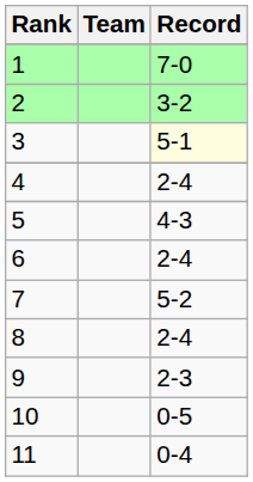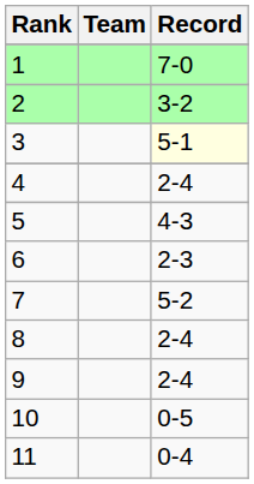 <table class="wikitable">
 <tr>
 <th>Rank</th>
 <th>Team</th>
 <th>Record</th>
 </tr>
 <tr>
 </tr>
 <tr bgcolor=#aaffaa>
 <td>1</td>
 <td></td>
 <td>7-0</td>
 </tr>
 <tr>
 </tr>
 <tr bgcolor=#aaffaa>
 <td>2</td>
 <td></td>
 <td>3-2</td>
 </tr>
 <tr>
 <td>3</td>
 <td></td>
 <td style="background: lightyellow;">5-1</td>
 </tr>
 <tr>
 </tr>
 <tr bgcolor=>
 <td>4</td>
 <td></td>
 <td>2-4</td>
 </tr>
 <tr>
 </tr>
 <tr bgcolor=>
 <td>5</td>
 <td></td>
 <td>4-3</td>
 </tr>
 <tr>
 <td>6</td>
 <td></td>
-<td>2-4</td>
+<td>2-3</td>
 </tr>
 <tr>
 <td>7</td>
 <td></td>
 <td>5-2</td>
 </tr>
 <tr>
 <td>8</td>
 <td></td>
 <td>2-4</td>
 </tr>
 <tr>
 <td>9</td>
 <td></td>
-<td>2-3</td>
+<td>2-4</td>
 </tr>
 <tr>
 <td>10</td>
 <td></td>
 <td>0-5</td>
 </tr>
 <tr>
 <td>11</td>
 <td></td>
 <td>0-4</td>
 </tr>
 </table>
